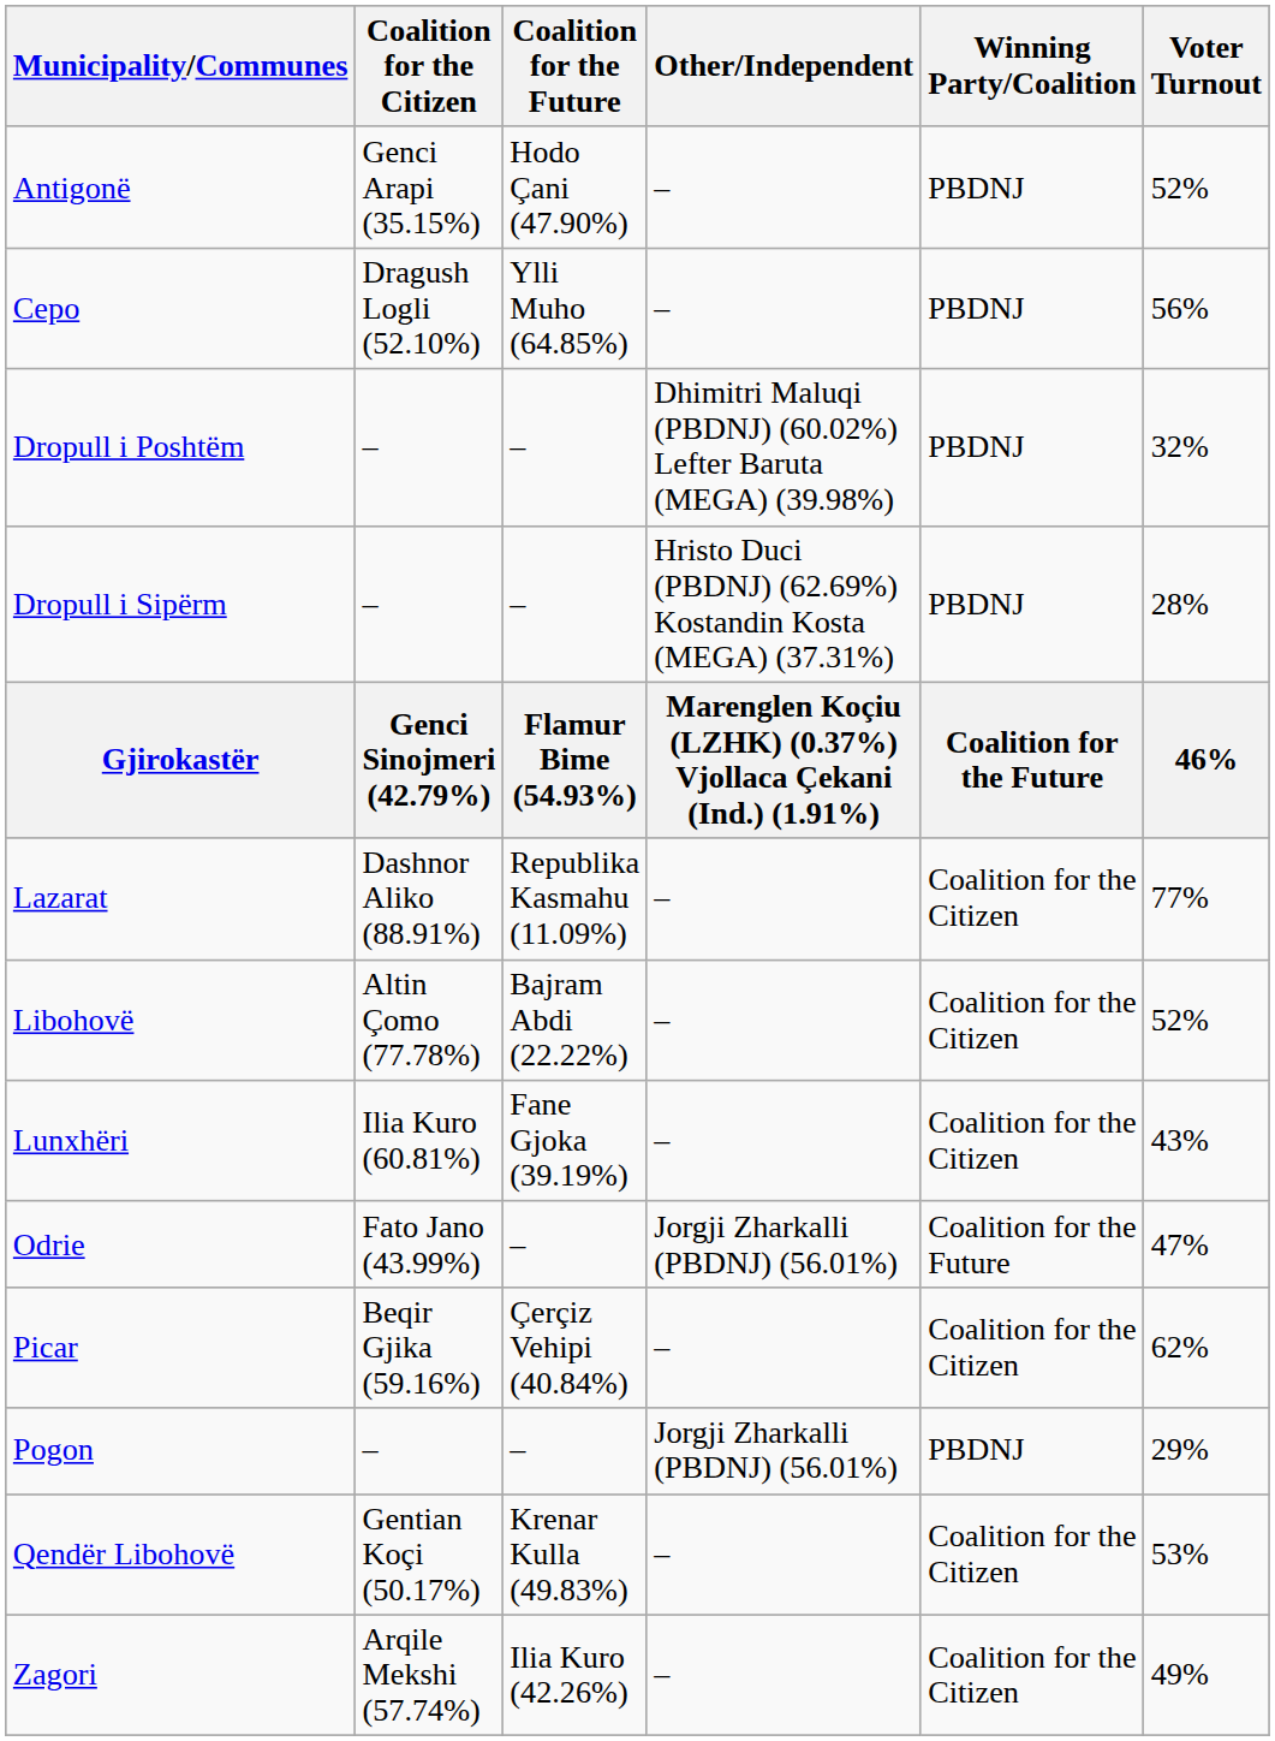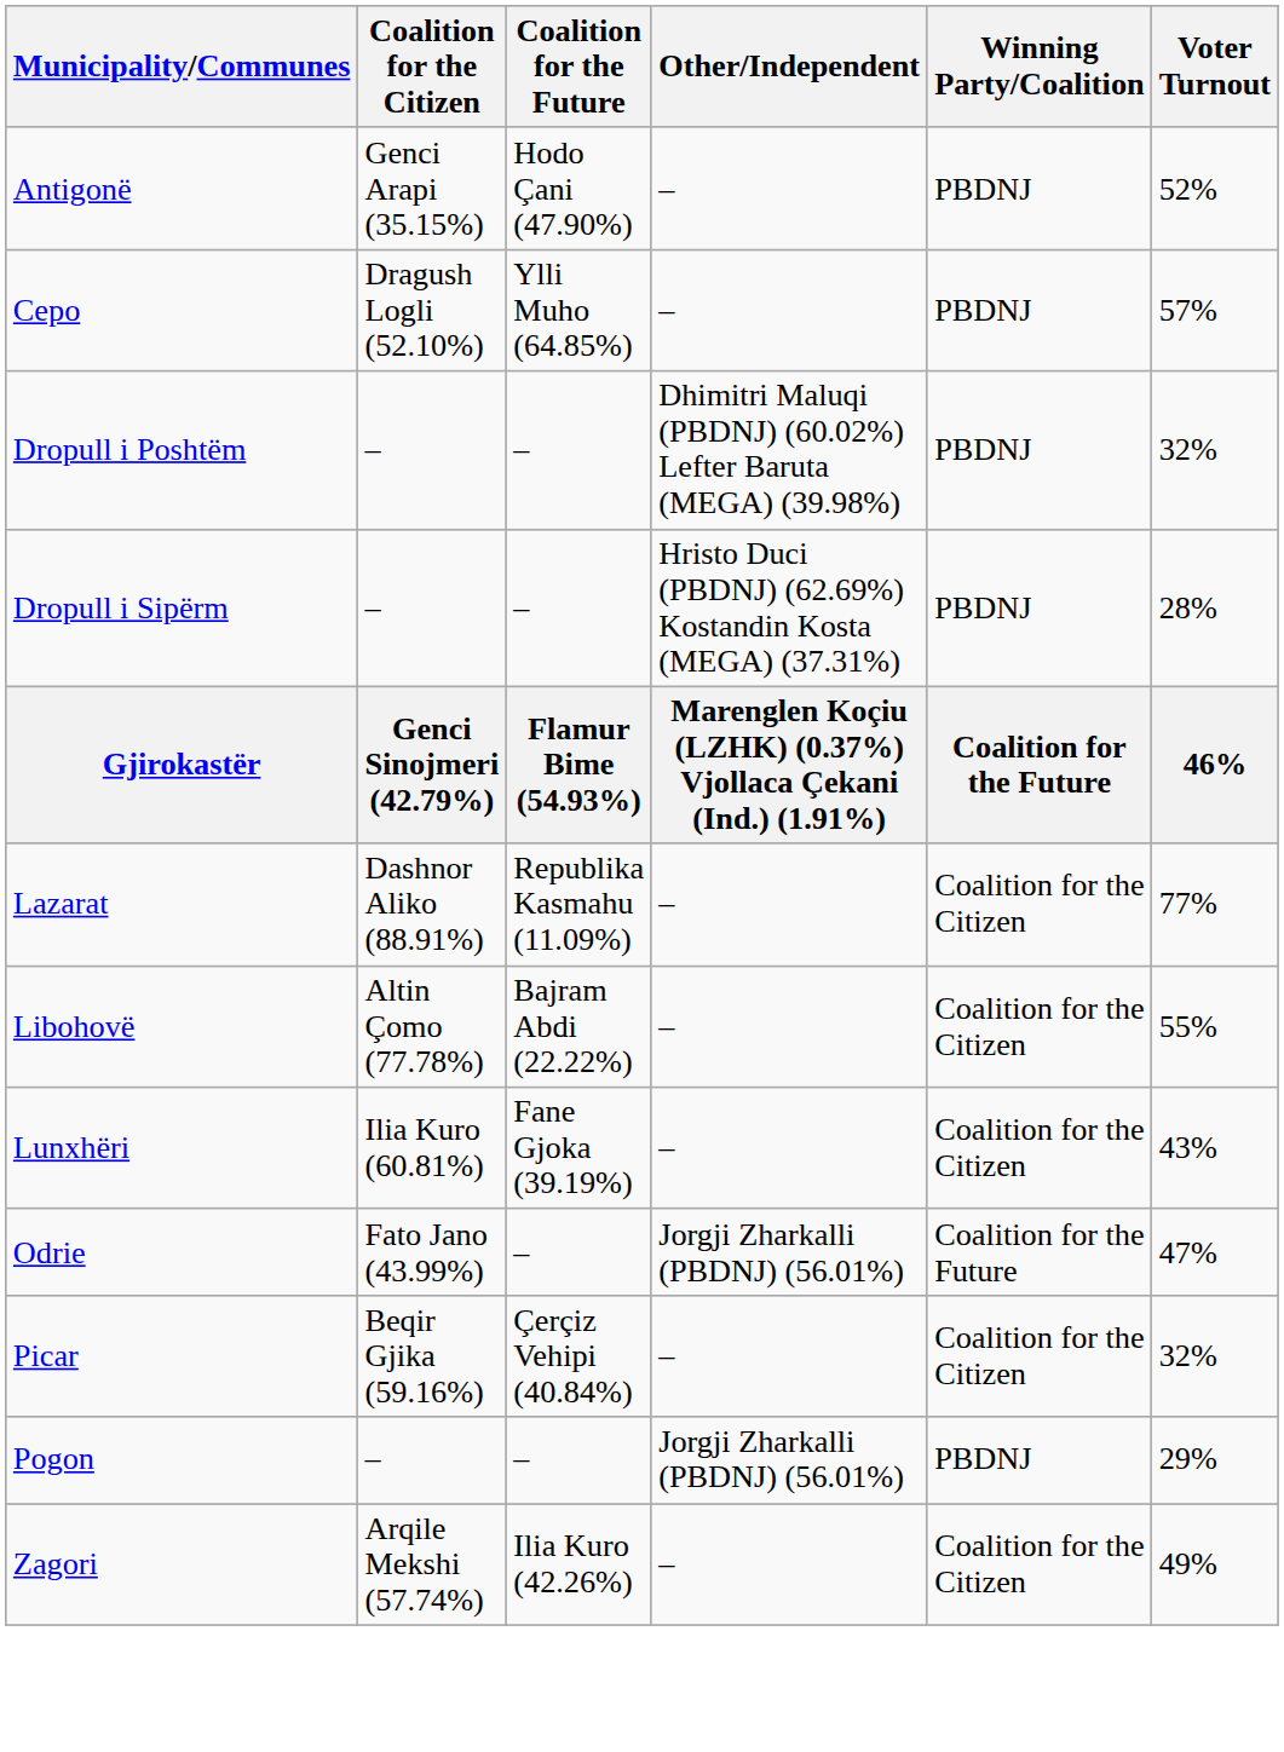 <table class="wikitable">
 <tr>
 <th><a href='#'>Municipality</a>/<a href='#'>Communes</a></th>
 <th>Coalition for the Citizen</th>
 <th>Coalition for the Future</th>
 <th>Other/Independent</th>
 <th>Winning Party/Coalition</th>
 <th>Voter Turnout</th>
 </tr>
 <tr>
 <td><a href='#'>Antigonë</a></td>
 <td>Genci Arapi (35.15%)</td>
 <td>Hodo Çani (47.90%)</td>
 <td>–</td>
 <td>PBDNJ</td>
 <td>52%</td>
 </tr>
 <tr>
 <td><a href='#'>Cepo</a></td>
 <td>Dragush Logli (52.10%)</td>
 <td>Ylli Muho (64.85%)</td>
 <td>–</td>
 <td>PBDNJ</td>
-<td>56%</td>
+<td>57%</td>
 </tr>
 <tr>
 <td><a href='#'>Dropull i Poshtëm</a></td>
 <td>–</td>
 <td>–</td>
 <td>Dhimitri Maluqi (PBDNJ) (60.02%)<br>Lefter Baruta (MEGA) (39.98%)</td>
 <td>PBDNJ</td>
 <td>32%</td>
 </tr>
 <tr>
 <td><a href='#'>Dropull i Sipërm</a></td>
 <td>–</td>
 <td>–</td>
 <td>Hristo Duci (PBDNJ) (62.69%)<br>Kostandin Kosta (MEGA) (37.31%)</td>
 <td>PBDNJ</td>
 <td>28%</td>
 </tr>
 <tr>
 <th><a href='#'>Gjirokastër</a></th>
 <th>Genci Sinojmeri (42.79%)</th>
 <th>Flamur Bime (54.93%)</th>
 <th>Marenglen Koçiu (LZHK) (0.37%)<br>Vjollaca Çekani (Ind.) (1.91%)</th>
 <th>Coalition for the Future</th>
 <th>46%</th>
 </tr>
 <tr>
 <td><a href='#'>Lazarat</a></td>
 <td>Dashnor Aliko (88.91%)</td>
 <td>Republika Kasmahu (11.09%)</td>
 <td>–</td>
 <td>Coalition for the Citizen</td>
 <td>77%</td>
 </tr>
 <tr>
 <td><a href='#'>Libohovë</a></td>
 <td>Altin Çomo (77.78%)</td>
 <td>Bajram Abdi (22.22%)</td>
 <td>–</td>
 <td>Coalition for the Citizen</td>
-<td>52%</td>
+<td>55%</td>
 </tr>
 <tr>
 <td><a href='#'>Lunxhëri</a></td>
 <td>Ilia Kuro (60.81%)</td>
 <td>Fane Gjoka (39.19%)</td>
 <td>–</td>
 <td>Coalition for the Citizen</td>
 <td>43%</td>
 </tr>
 <tr>
 <td><a href='#'>Odrie</a></td>
 <td>Fato Jano (43.99%)</td>
 <td>–</td>
 <td>Jorgji Zharkalli (PBDNJ) (56.01%)</td>
 <td>Coalition for the Future</td>
 <td>47%</td>
 </tr>
 <tr>
 <td><a href='#'>Picar</a></td>
 <td>Beqir Gjika (59.16%)</td>
 <td>Çerçiz Vehipi (40.84%)</td>
 <td>–</td>
 <td>Coalition for the Citizen</td>
-<td>62%</td>
+<td>32%</td>
 </tr>
 <tr>
 <td><a href='#'>Pogon</a></td>
 <td>–</td>
 <td>–</td>
 <td>Jorgji Zharkalli (PBDNJ) (56.01%)</td>
 <td>PBDNJ</td>
 <td>29%</td>
 </tr>
 <tr>
-<td><a href='#'>Qendër Libohovë</a></td>
-<td>Gentian Koçi (50.17%)</td>
-<td>Krenar Kulla (49.83%)</td>
-<td>–</td>
-<td>Coalition for the Citizen</td>
-<td>53%</td>
-</tr>
-<tr>
 <td><a href='#'>Zagori</a></td>
 <td>Arqile Mekshi (57.74%)</td>
 <td>Ilia Kuro (42.26%)</td>
 <td>–</td>
 <td>Coalition for the Citizen</td>
 <td>49%</td>
 </tr>
 </table>
